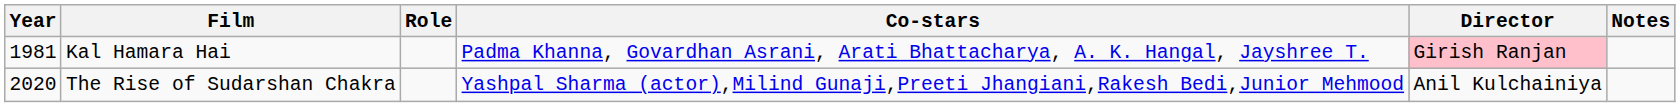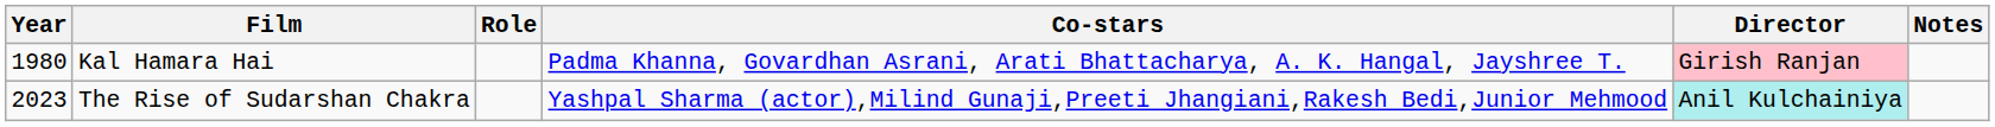 <table class="wikitable sortable">
 <tr>
 <th>Year</th>
 <th>Film</th>
 <th>Role</th>
 <th>Co-stars</th>
 <th>Director</th>
 <th>Notes</th>
 </tr>
 <tr>
-<td>1981</td>
+<td>1980</td>
 <td>Kal Hamara Hai</td>
 <td></td>
 <td><a href='#'>Padma Khanna</a>, <a href='#'>Govardhan Asrani</a>, <a href='#'>Arati Bhattacharya</a>, <a href='#'>A. K. Hangal</a>, <a href='#'>Jayshree T.</a></td>
 <td style="background: pink;">Girish Ranjan</td>
 <td></td>
 </tr>
 <tr>
-<td>2020</td>
+<td>2023</td>
 <td>The Rise of Sudarshan Chakra</td>
 <td></td>
 <td><a href='#'>Yashpal Sharma (actor)</a>,<a href='#'>Milind Gunaji</a>,<a href='#'>Preeti Jhangiani</a>,<a href='#'>Rakesh Bedi</a>,<a href='#'>Junior Mehmood</a></td>
-<td>Anil Kulchainiya</td>
+<td style="background: paleturquoise;">Anil Kulchainiya</td>
 <td></td>
 </tr>
 </table>
